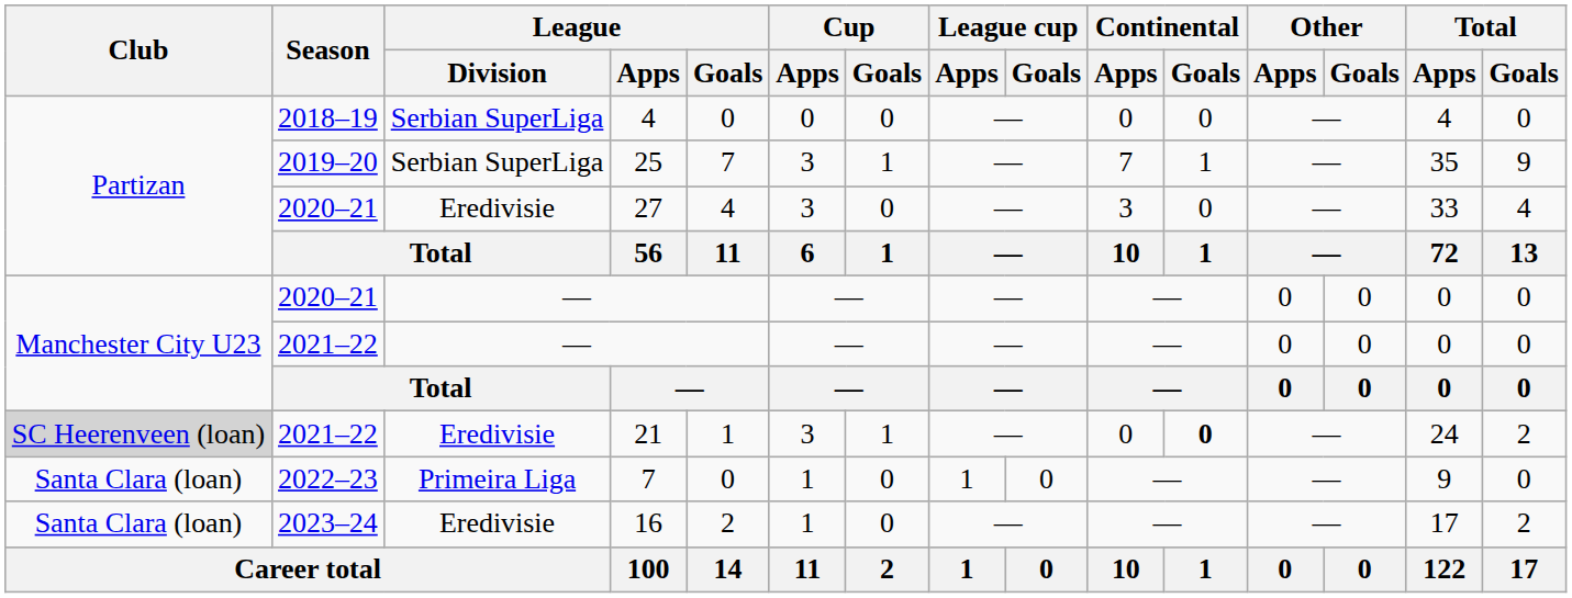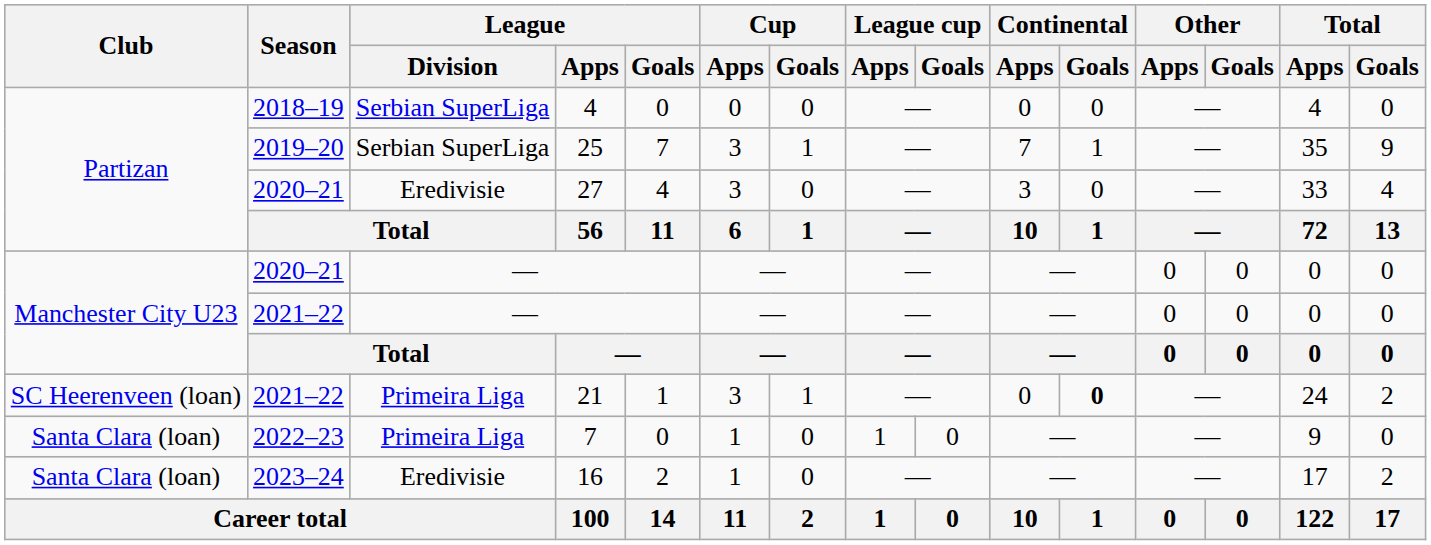 <table class="wikitable" style="text-align:center">
 <tr>
 <th rowspan="2">Club</th>
 <th rowspan="2">Season</th>
 <th colspan="3">League</th>
 <th colspan="2">Cup</th>
 <th colspan="2">League cup</th>
 <th colspan="2">Continental</th>
 <th colspan="2">Other</th>
 <th colspan="2">Total</th>
 </tr>
 <tr>
 <th>Division</th>
 <th>Apps</th>
 <th>Goals</th>
 <th>Apps</th>
 <th>Goals</th>
 <th>Apps</th>
 <th>Goals</th>
 <th>Apps</th>
 <th>Goals</th>
 <th>Apps</th>
 <th>Goals</th>
 <th>Apps</th>
 <th>Goals</th>
 </tr>
 <tr>
 <td rowspan="4"><a href='#'>Partizan</a></td>
 <td><a href='#'>2018–19</a></td>
 <td><a href='#'>Serbian SuperLiga</a></td>
 <td>4</td>
 <td>0</td>
 <td>0</td>
 <td>0</td>
 <td colspan="2">—</td>
 <td>0</td>
 <td>0</td>
 <td colspan="2">—</td>
 <td>4</td>
 <td>0</td>
 </tr>
 <tr>
 <td><a href='#'>2019–20</a></td>
 <td>Serbian SuperLiga</td>
 <td>25</td>
 <td>7</td>
 <td>3</td>
 <td>1</td>
 <td colspan="2">—</td>
 <td>7</td>
 <td>1</td>
 <td colspan="2">—</td>
 <td>35</td>
 <td>9</td>
 </tr>
 <tr>
 <td><a href='#'>2020–21</a></td>
 <td>Eredivisie</td>
 <td>27</td>
 <td>4</td>
 <td>3</td>
 <td>0</td>
 <td colspan="2">—</td>
 <td>3</td>
 <td>0</td>
 <td colspan="2">—</td>
 <td>33</td>
 <td>4</td>
 </tr>
 <tr>
 <th colspan="2">Total</th>
 <th>56</th>
 <th>11</th>
 <th>6</th>
 <th>1</th>
 <th colspan="2">—</th>
 <th>10</th>
 <th>1</th>
 <th colspan="2">—</th>
 <th>72</th>
 <th>13</th>
 </tr>
 <tr>
 <td rowspan="3"><a href='#'>Manchester City U23</a></td>
 <td><a href='#'>2020–21</a></td>
 <td colspan=3>—</td>
 <td colspan="2">—</td>
 <td colspan="2">—</td>
 <td colspan="2">—</td>
 <td>0</td>
 <td>0</td>
 <td>0</td>
 <td>0</td>
 </tr>
 <tr>
 <td><a href='#'>2021–22</a></td>
 <td colspan=3>—</td>
 <td colspan="2">—</td>
 <td colspan="2">—</td>
 <td colspan="2">—</td>
 <td>0</td>
 <td>0</td>
 <td>0</td>
 <td>0</td>
 </tr>
 <tr>
 <th colspan="2">Total</th>
 <th colspan="2">—</th>
 <th colspan="2">—</th>
 <th colspan="2">—</th>
 <th colspan="2">—</th>
 <th>0</th>
 <th>0</th>
 <th>0</th>
 <th>0</th>
 </tr>
 <tr>
-<td style="background: lightgrey;"><a href='#'>SC Heerenveen</a> (loan)</td>
+<td><a href='#'>SC Heerenveen</a> (loan)</td>
 <td><a href='#'>2021–22</a></td>
-<td><a href='#'>Eredivisie</a></td>
+<td><a href='#'>Primeira Liga</a></td>
 <td>21</td>
 <td>1</td>
 <td>3</td>
 <td>1</td>
 <td colspan="2">—</td>
 <td>0</td>
 <td><strong>0</strong></td>
 <td colspan="2">—</td>
 <td>24</td>
 <td>2</td>
 </tr>
 <tr>
 <td><a href='#'>Santa Clara</a> (loan)</td>
 <td><a href='#'>2022–23</a></td>
 <td><a href='#'>Primeira Liga</a></td>
 <td>7</td>
 <td>0</td>
 <td>1</td>
 <td>0</td>
 <td>1</td>
 <td>0</td>
 <td colspan="2">—</td>
 <td colspan="2">—</td>
 <td>9</td>
 <td>0</td>
 </tr>
 <tr>
 <td><a href='#'>Santa Clara</a> (loan)</td>
 <td><a href='#'>2023–24</a></td>
 <td>Eredivisie</td>
 <td>16</td>
 <td>2</td>
 <td>1</td>
 <td>0</td>
 <td colspan="2">—</td>
 <td colspan="2">—</td>
 <td colspan="2">—</td>
 <td>17</td>
 <td>2</td>
 </tr>
 <tr>
 <th colspan="3">Career total</th>
 <th>100</th>
 <th>14</th>
 <th>11</th>
 <th>2</th>
 <th>1</th>
 <th>0</th>
 <th>10</th>
 <th>1</th>
 <th>0</th>
 <th>0</th>
 <th>122</th>
 <th>17</th>
 </tr>
 </table>
